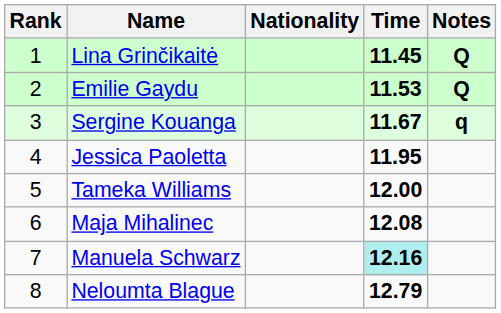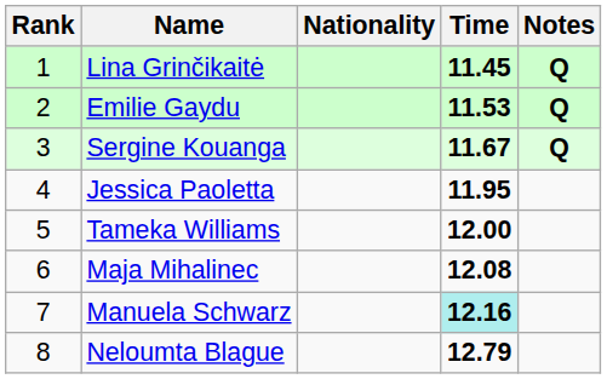 <table class="wikitable sortable" style="text-align:center">
 <tr>
 <th>Rank</th>
 <th>Name</th>
 <th>Nationality</th>
 <th>Time</th>
 <th>Notes</th>
 </tr>
 <tr bgcolor=ccffcc>
 <td>1</td>
 <td align=left><a href='#'>Lina Grinčikaitė</a></td>
 <td align=left></td>
 <td><strong>11.45</strong></td>
 <td><strong>Q</strong></td>
 </tr>
 <tr bgcolor=ccffcc>
 <td>2</td>
 <td align=left><a href='#'>Emilie Gaydu</a></td>
 <td align=left></td>
 <td><strong>11.53</strong></td>
 <td><strong>Q</strong></td>
 </tr>
 <tr bgcolor=ddffdd>
 <td>3</td>
 <td align=left><a href='#'>Sergine Kouanga</a></td>
 <td align=left></td>
 <td><strong>11.67</strong></td>
-<td><strong>q</strong></td>
+<td><strong>Q</strong></td>
 </tr>
 <tr>
 <td>4</td>
 <td align=left><a href='#'>Jessica Paoletta</a></td>
 <td align=left></td>
 <td><strong>11.95</strong></td>
 <td></td>
 </tr>
 <tr>
 <td>5</td>
 <td align=left><a href='#'>Tameka Williams</a></td>
 <td align=left></td>
 <td><strong>12.00</strong></td>
 <td></td>
 </tr>
 <tr>
 <td>6</td>
 <td align=left><a href='#'>Maja Mihalinec</a></td>
 <td align=left></td>
 <td><strong>12.08</strong></td>
 <td></td>
 </tr>
 <tr>
 <td>7</td>
 <td align=left><a href='#'>Manuela Schwarz</a></td>
 <td align=left></td>
 <td style="background: paleturquoise;"><strong>12.16</strong></td>
 <td></td>
 </tr>
 <tr>
 <td>8</td>
 <td align=left><a href='#'>Neloumta Blague</a></td>
 <td align=left></td>
 <td><strong>12.79</strong></td>
 <td></td>
 </tr>
 </table>
